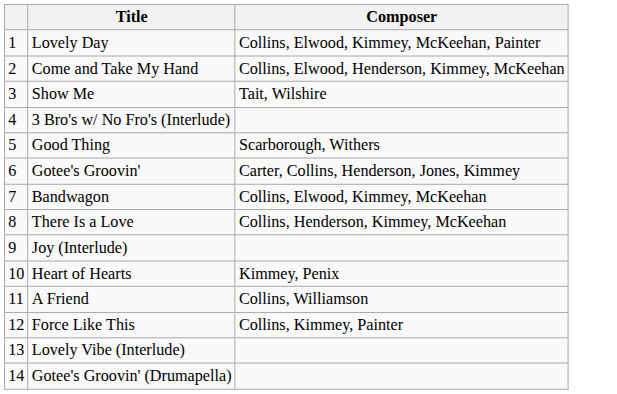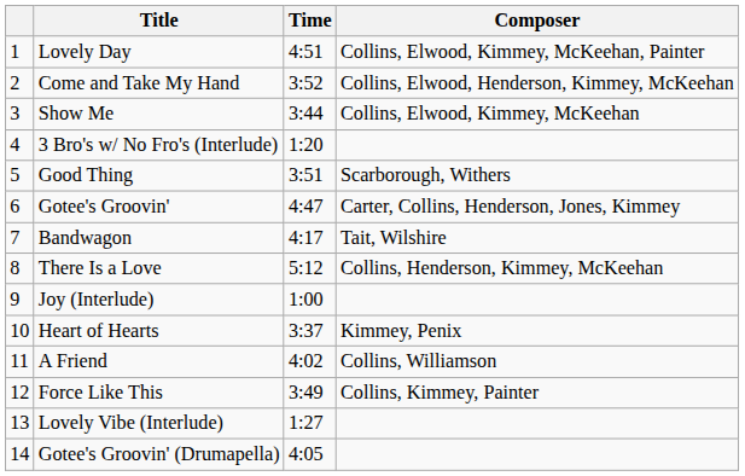 <table class="wikitable">
 <tr>
 <th></th>
 <th>Title</th>
+<th>Time</th>
 <th>Composer</th>
 </tr>
 <tr>
 <td>1</td>
 <td>Lovely Day</td>
+<td>4:51</td>
 <td>Collins, Elwood, Kimmey, McKeehan, Painter</td>
 </tr>
 <tr>
 <td>2</td>
 <td>Come and Take My Hand</td>
+<td>3:52</td>
 <td>Collins, Elwood, Henderson, Kimmey, McKeehan</td>
 </tr>
 <tr>
 <td>3</td>
 <td>Show Me</td>
-<td>Tait, Wilshire</td>
+<td>3:44</td>
+<td>Collins, Elwood, Kimmey, McKeehan</td>
 </tr>
 <tr>
 <td>4</td>
 <td>3 Bro's w/ No Fro's (Interlude)</td>
+<td>1:20</td>
 <td></td>
 </tr>
 <tr>
 <td>5</td>
 <td>Good Thing</td>
+<td>3:51</td>
 <td>Scarborough, Withers</td>
 </tr>
 <tr>
 <td>6</td>
 <td>Gotee's Groovin'</td>
+<td>4:47</td>
 <td>Carter, Collins, Henderson, Jones, Kimmey</td>
 </tr>
 <tr>
 <td>7</td>
 <td>Bandwagon</td>
-<td>Collins, Elwood, Kimmey, McKeehan</td>
+<td>4:17</td>
+<td>Tait, Wilshire</td>
 </tr>
 <tr>
 <td>8</td>
 <td>There Is a Love</td>
+<td>5:12</td>
 <td>Collins, Henderson, Kimmey, McKeehan</td>
 </tr>
 <tr>
 <td>9</td>
 <td>Joy (Interlude)</td>
+<td>1:00</td>
 <td></td>
 </tr>
 <tr>
 <td>10</td>
 <td>Heart of Hearts</td>
+<td>3:37</td>
 <td>Kimmey, Penix</td>
 </tr>
 <tr>
 <td>11</td>
 <td>A Friend</td>
+<td>4:02</td>
 <td>Collins, Williamson</td>
 </tr>
 <tr>
 <td>12</td>
 <td>Force Like This</td>
+<td>3:49</td>
 <td>Collins, Kimmey, Painter</td>
 </tr>
 <tr>
 <td>13</td>
 <td>Lovely Vibe (Interlude)</td>
+<td>1:27</td>
 <td></td>
 </tr>
 <tr>
 <td>14</td>
 <td>Gotee's Groovin' (Drumapella)</td>
+<td>4:05</td>
 <td></td>
 </tr>
 </table>
